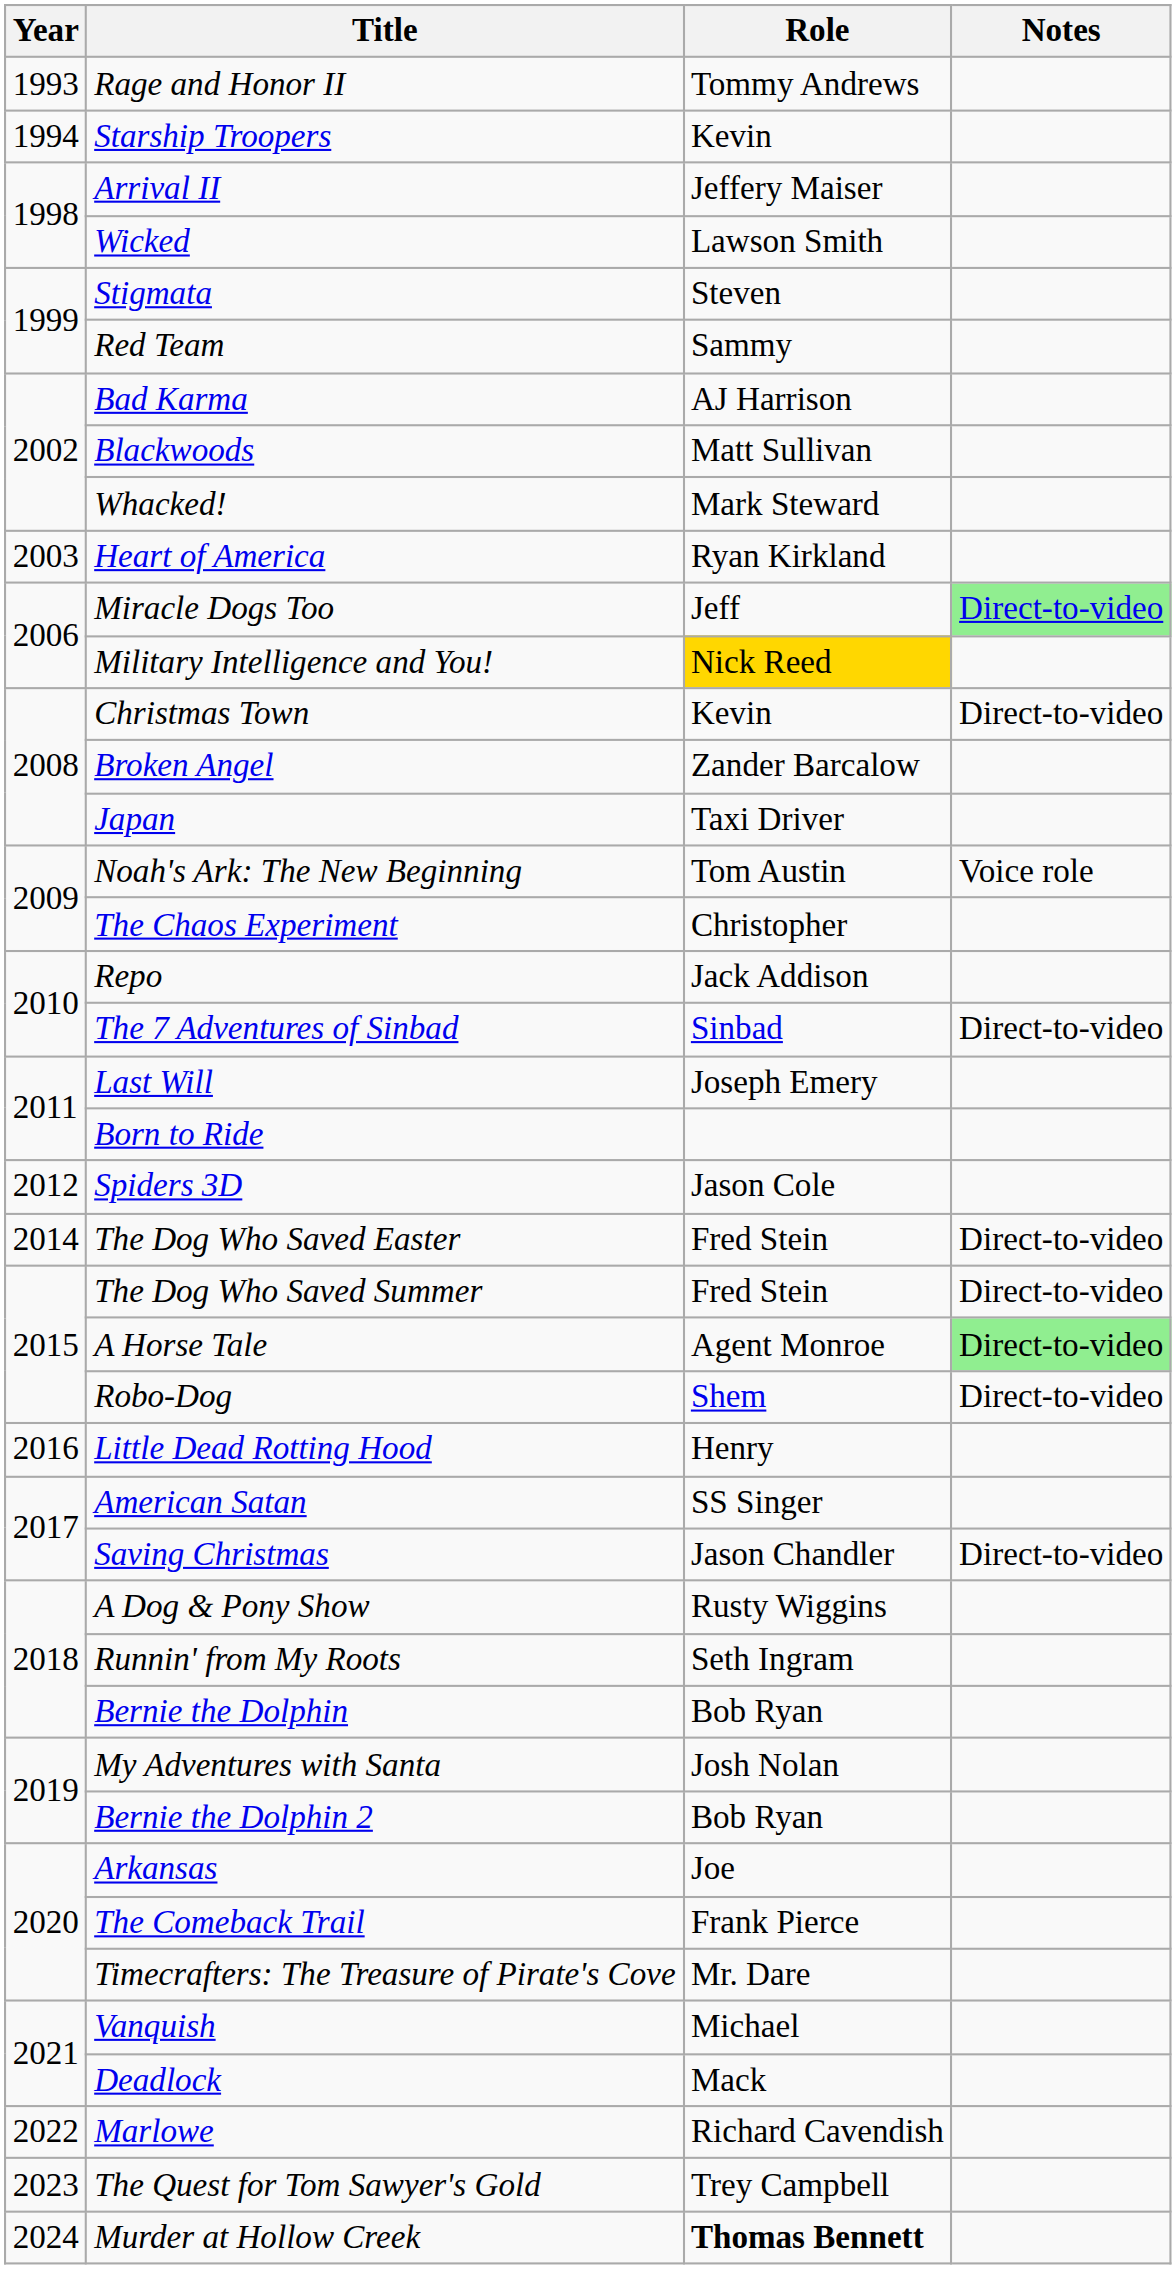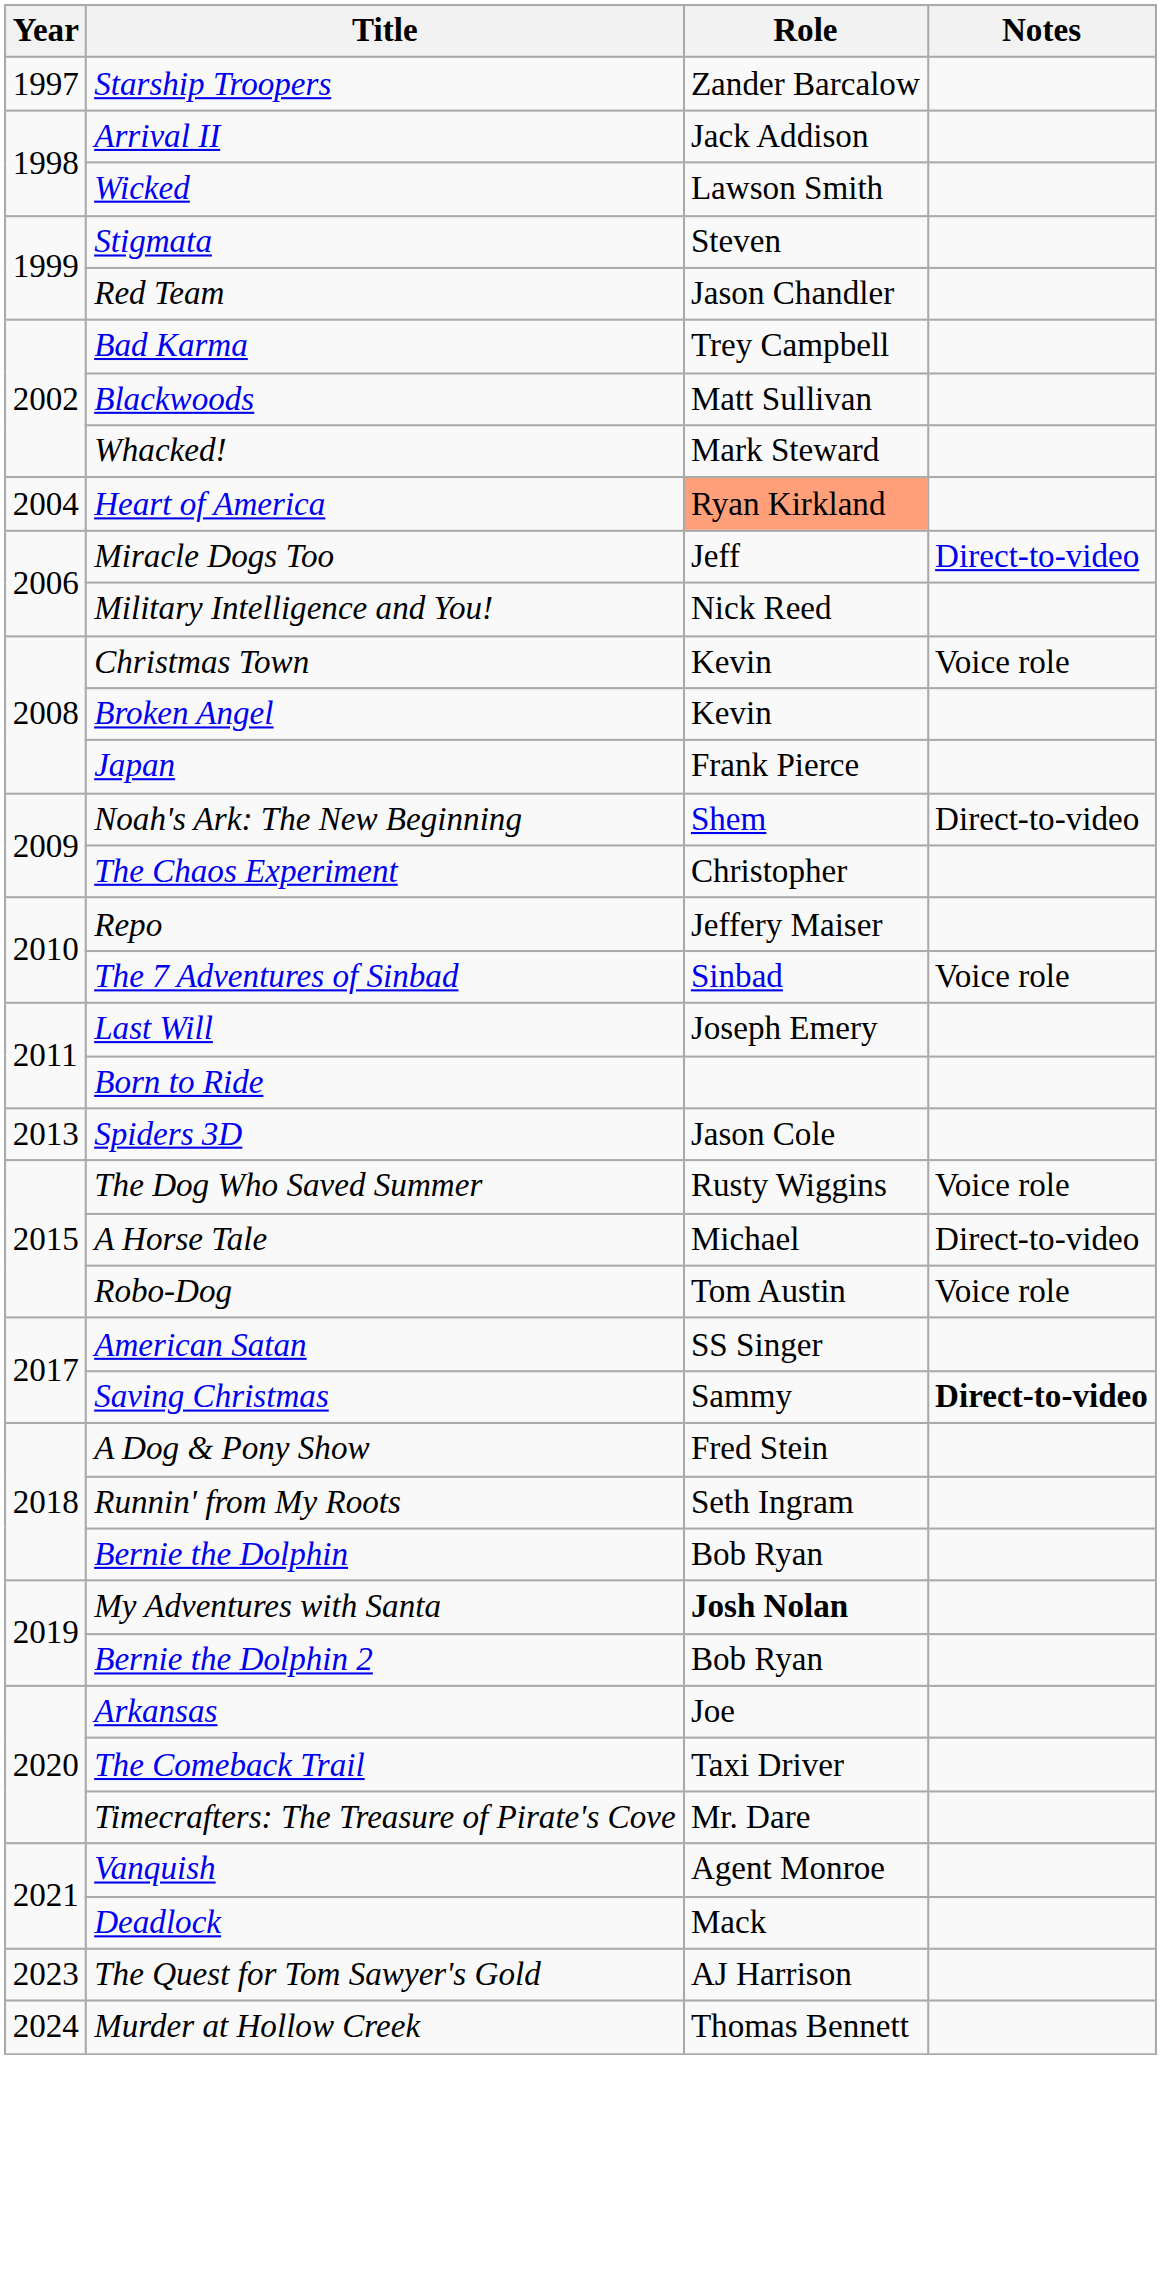 <table class="wikitable sortable">
 <tr>
 <th>Year</th>
 <th>Title</th>
 <th>Role</th>
 <th class="unsortable">Notes</th>
 </tr>
 <tr>
-<td>1993</td>
-<td><em>Rage and Honor II</em></td>
-<td>Tommy Andrews</td>
-<td></td>
-</tr>
-<tr>
-<td>1994</td>
+<td>1997</td>
 <td><em><a href='#'>Starship Troopers</a></em></td>
-<td>Kevin</td>
+<td>Zander Barcalow</td>
 <td></td>
 </tr>
 <tr>
 <td rowspan="2">1998</td>
 <td><em><a href='#'>Arrival II</a></em></td>
-<td>Jeffery Maiser</td>
+<td>Jack Addison</td>
 <td></td>
 </tr>
 <tr>
 <td><em><a href='#'>Wicked</a></em></td>
 <td>Lawson Smith</td>
 <td></td>
 </tr>
 <tr>
 <td rowspan="2">1999</td>
 <td><em><a href='#'>Stigmata</a></em></td>
 <td>Steven</td>
 <td></td>
 </tr>
 <tr>
 <td><em>Red Team</em></td>
-<td>Sammy</td>
+<td>Jason Chandler</td>
 <td></td>
 </tr>
 <tr>
 <td rowspan="3">2002</td>
 <td><em><a href='#'>Bad Karma</a></em></td>
-<td>AJ Harrison</td>
+<td>Trey Campbell</td>
 <td></td>
 </tr>
 <tr>
 <td><em><a href='#'>Blackwoods</a></em></td>
 <td>Matt Sullivan</td>
 <td></td>
 </tr>
 <tr>
 <td><em>Whacked!</em></td>
 <td>Mark Steward</td>
 <td></td>
 </tr>
 <tr>
-<td>2003</td>
+<td>2004</td>
 <td><em><a href='#'>Heart of America</a></em></td>
-<td>Ryan Kirkland</td>
+<td style="background: lightsalmon;">Ryan Kirkland</td>
 <td></td>
 </tr>
 <tr>
 <td rowspan="2">2006</td>
 <td><em>Miracle Dogs Too</em></td>
 <td>Jeff</td>
-<td style="background: lightgreen;"><a href='#'>Direct-to-video</a></td>
+<td><a href='#'>Direct-to-video</a></td>
 </tr>
 <tr>
 <td><em>Military Intelligence and You!</em></td>
-<td style="background: gold;">Nick Reed</td>
+<td>Nick Reed</td>
 <td></td>
 </tr>
 <tr>
 <td rowspan="3">2008</td>
 <td><em>Christmas Town</em></td>
 <td>Kevin</td>
-<td>Direct-to-video</td>
+<td>Voice role</td>
 </tr>
 <tr>
 <td><em><a href='#'>Broken Angel</a></em></td>
-<td>Zander Barcalow</td>
+<td>Kevin</td>
 <td></td>
 </tr>
 <tr>
 <td><em><a href='#'>Japan</a></em></td>
-<td>Taxi Driver</td>
+<td>Frank Pierce</td>
 <td></td>
 </tr>
 <tr>
 <td rowspan="2">2009</td>
 <td><em>Noah's Ark: The New Beginning</em></td>
-<td>Tom Austin</td>
-<td>Voice role</td>
+<td><a href='#'>Shem</a></td>
+<td>Direct-to-video</td>
 </tr>
 <tr>
 <td><em><a href='#'>The Chaos Experiment</a></em></td>
 <td>Christopher</td>
 <td></td>
 </tr>
 <tr>
 <td rowspan="2">2010</td>
 <td><em>Repo</em></td>
-<td>Jack Addison</td>
+<td>Jeffery Maiser</td>
 <td></td>
 </tr>
 <tr>
 <td><em><a href='#'>The 7 Adventures of Sinbad</a></em></td>
 <td><a href='#'>Sinbad</a></td>
-<td>Direct-to-video</td>
+<td>Voice role</td>
 </tr>
 <tr>
 <td rowspan="2">2011</td>
 <td><em><a href='#'>Last Will</a></em></td>
 <td>Joseph Emery</td>
 <td></td>
 </tr>
 <tr>
 <td><em><a href='#'>Born to Ride</a></em></td>
 <td></td>
 <td></td>
 </tr>
 <tr>
-<td>2012</td>
+<td>2013</td>
 <td><em><a href='#'>Spiders 3D</a></em></td>
 <td>Jason Cole</td>
 <td></td>
 </tr>
 <tr>
-<td>2014</td>
-<td><em>The Dog Who Saved Easter</em></td>
-<td>Fred Stein</td>
+<td rowspan="3">2015</td>
+<td><em>The Dog Who Saved Summer</em></td>
+<td>Rusty Wiggins</td>
+<td>Voice role</td>
+</tr>
+<tr>
+<td><em>A Horse Tale</em></td>
+<td>Michael</td>
 <td>Direct-to-video</td>
 </tr>
 <tr>
-<td rowspan="3">2015</td>
-<td><em>The Dog Who Saved Summer</em></td>
-<td>Fred Stein</td>
-<td>Direct-to-video</td>
-</tr>
-<tr>
-<td><em>A Horse Tale</em></td>
-<td>Agent Monroe</td>
-<td style="background: lightgreen;">Direct-to-video</td>
-</tr>
-<tr>
 <td><em>Robo-Dog</em></td>
-<td><a href='#'>Shem</a></td>
-<td>Direct-to-video</td>
-</tr>
-<tr>
-<td>2016</td>
-<td><em><a href='#'>Little Dead Rotting Hood</a></em></td>
-<td>Henry</td>
-<td></td>
+<td>Tom Austin</td>
+<td>Voice role</td>
 </tr>
 <tr>
 <td rowspan="2">2017</td>
 <td><em><a href='#'>American Satan</a></em></td>
 <td>SS Singer</td>
 <td></td>
 </tr>
 <tr>
 <td><em><a href='#'>Saving Christmas</a></em></td>
-<td>Jason Chandler</td>
-<td>Direct-to-video</td>
+<td>Sammy</td>
+<td><strong>Direct-to-video</strong></td>
 </tr>
 <tr>
 <td rowspan="3">2018</td>
 <td><em>A Dog & Pony Show</em></td>
-<td>Rusty Wiggins</td>
+<td>Fred Stein</td>
 <td></td>
 </tr>
 <tr>
 <td><em>Runnin' from My Roots</em></td>
 <td>Seth Ingram</td>
 <td></td>
 </tr>
 <tr>
 <td><em><a href='#'>Bernie the Dolphin</a></em></td>
 <td>Bob Ryan</td>
 <td></td>
 </tr>
 <tr>
 <td rowspan="2">2019</td>
 <td><em>My Adventures with Santa</em></td>
-<td>Josh Nolan</td>
+<td><strong>Josh Nolan</strong></td>
 <td></td>
 </tr>
 <tr>
 <td><em><a href='#'>Bernie the Dolphin 2</a></em></td>
 <td>Bob Ryan</td>
 <td></td>
 </tr>
 <tr>
 <td rowspan="3">2020</td>
 <td><em><a href='#'>Arkansas</a></em></td>
 <td>Joe</td>
 <td></td>
 </tr>
 <tr>
 <td><em><a href='#'>The Comeback Trail</a></em></td>
-<td>Frank Pierce</td>
+<td>Taxi Driver</td>
 <td></td>
 </tr>
 <tr>
 <td><em>Timecrafters: The Treasure of Pirate's Cove</em></td>
 <td>Mr. Dare</td>
 <td></td>
 </tr>
 <tr>
 <td rowspan="2">2021</td>
 <td><em><a href='#'>Vanquish</a></em></td>
-<td>Michael</td>
+<td>Agent Monroe</td>
 <td></td>
 </tr>
 <tr>
 <td><em><a href='#'>Deadlock</a></em></td>
 <td>Mack</td>
 <td></td>
 </tr>
 <tr>
-<td>2022</td>
-<td><em><a href='#'>Marlowe</a></em></td>
-<td>Richard Cavendish</td>
-<td></td>
-</tr>
-<tr>
 <td>2023</td>
 <td><em>The Quest for Tom Sawyer's Gold</em></td>
-<td>Trey Campbell</td>
+<td>AJ Harrison</td>
 <td></td>
 </tr>
 <tr>
 <td>2024</td>
 <td><em>Murder at Hollow Creek</em></td>
-<td><strong>Thomas Bennett</strong></td>
+<td>Thomas Bennett</td>
 <td></td>
 </tr>
 </table>
